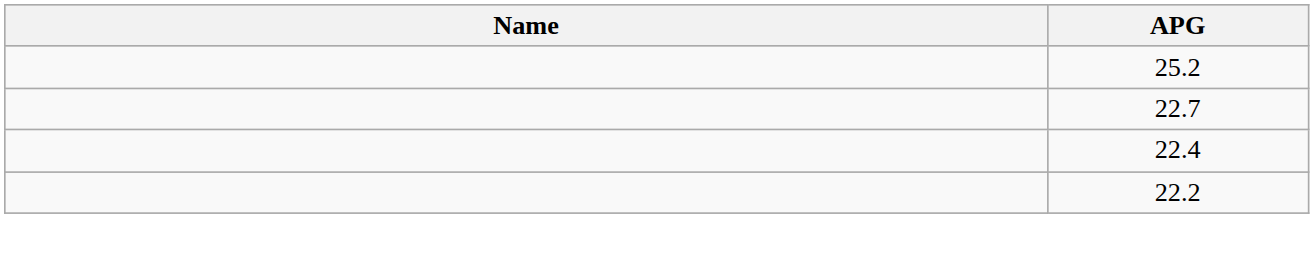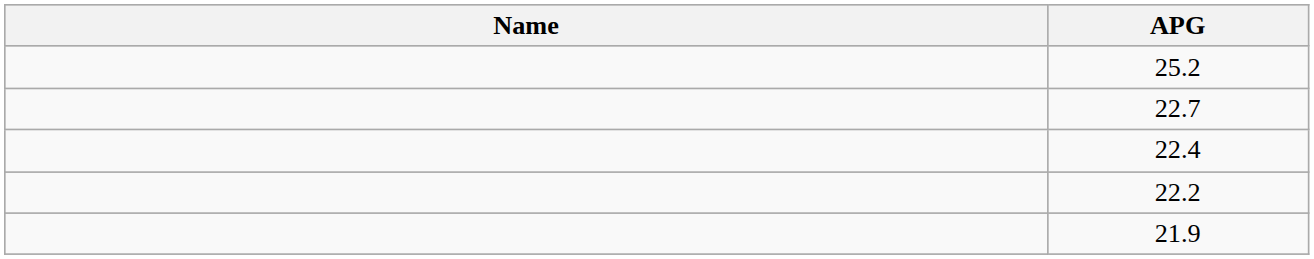 <table class=wikitable width="90%">
 <tr>
 <th width="80%">Name</th>
 <th width="20%">APG</th>
 </tr>
 <tr>
 <td></td>
 <td align=center>25.2</td>
 </tr>
 <tr>
 <td></td>
 <td align=center>22.7</td>
 </tr>
 <tr>
 <td></td>
 <td align=center>22.4</td>
 </tr>
 <tr>
 <td></td>
 <td align=center>22.2</td>
 </tr>
+<tr>
+<td></td>
+<td align=center>21.9</td>
+</tr>
 </table>
